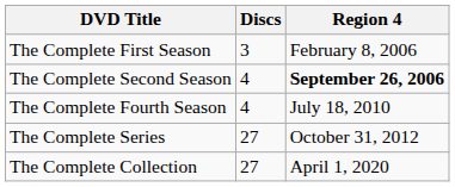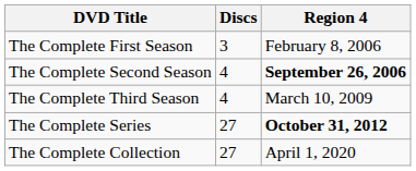 <table class="wikitable">
 <tr>
 <th>DVD Title</th>
 <th>Discs</th>
 <th>Region 4</th>
 </tr>
 <tr>
 <td>The Complete First Season</td>
 <td>3</td>
 <td>February 8, 2006</td>
 </tr>
 <tr>
 <td>The Complete Second Season</td>
 <td>4</td>
 <td><strong>September 26, 2006</strong></td>
 </tr>
 <tr>
-<td>The Complete Fourth Season</td>
+<td>The Complete Third Season</td>
 <td>4</td>
-<td>July 18, 2010</td>
+<td>March 10, 2009</td>
 </tr>
 <tr>
 <td>The Complete Series</td>
 <td>27</td>
-<td>October 31, 2012</td>
+<td><strong>October 31, 2012</strong></td>
 </tr>
 <tr>
 <td>The Complete Collection</td>
 <td>27</td>
 <td>April 1, 2020</td>
 </tr>
 </table>
